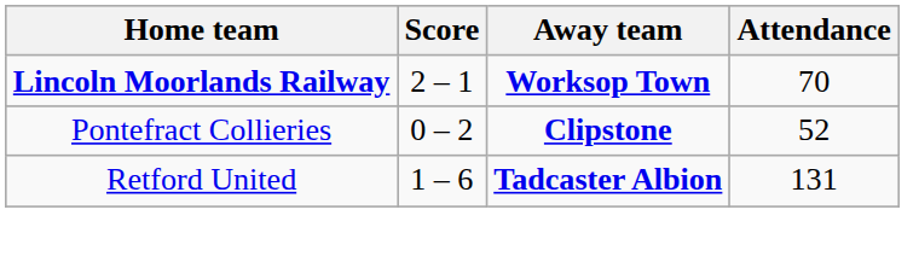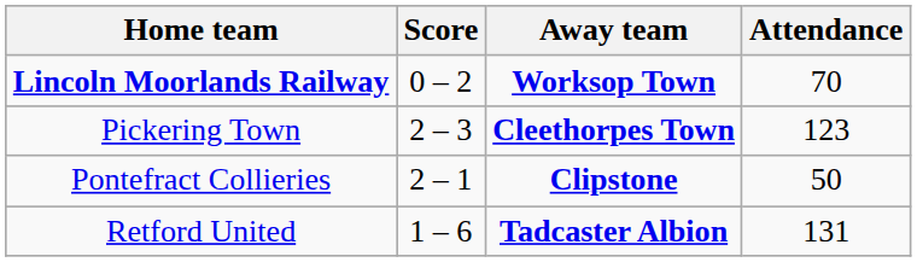 <table class="wikitable" style="text-align: center">
 <tr>
 <th>Home team</th>
 <th>Score</th>
 <th>Away team</th>
 <th>Attendance</th>
 </tr>
 <tr>
 <td><strong><a href='#'>Lincoln Moorlands Railway</a></strong></td>
-<td>2 – 1</td>
+<td>0 – 2</td>
 <td><strong><a href='#'>Worksop Town</a></strong></td>
 <td>70</td>
 </tr>
 <tr>
+<td><a href='#'>Pickering Town</a></td>
+<td>2 – 3</td>
+<td><strong><a href='#'>Cleethorpes Town</a></strong></td>
+<td>123</td>
+</tr>
+<tr>
 <td><a href='#'>Pontefract Collieries</a></td>
-<td>0 – 2</td>
+<td>2 – 1</td>
 <td><strong><a href='#'>Clipstone</a></strong></td>
-<td>52</td>
+<td>50</td>
 </tr>
 <tr>
 <td><a href='#'>Retford United</a></td>
 <td>1 – 6</td>
 <td><strong><a href='#'>Tadcaster Albion</a></strong></td>
 <td>131</td>
 </tr>
 </table>
